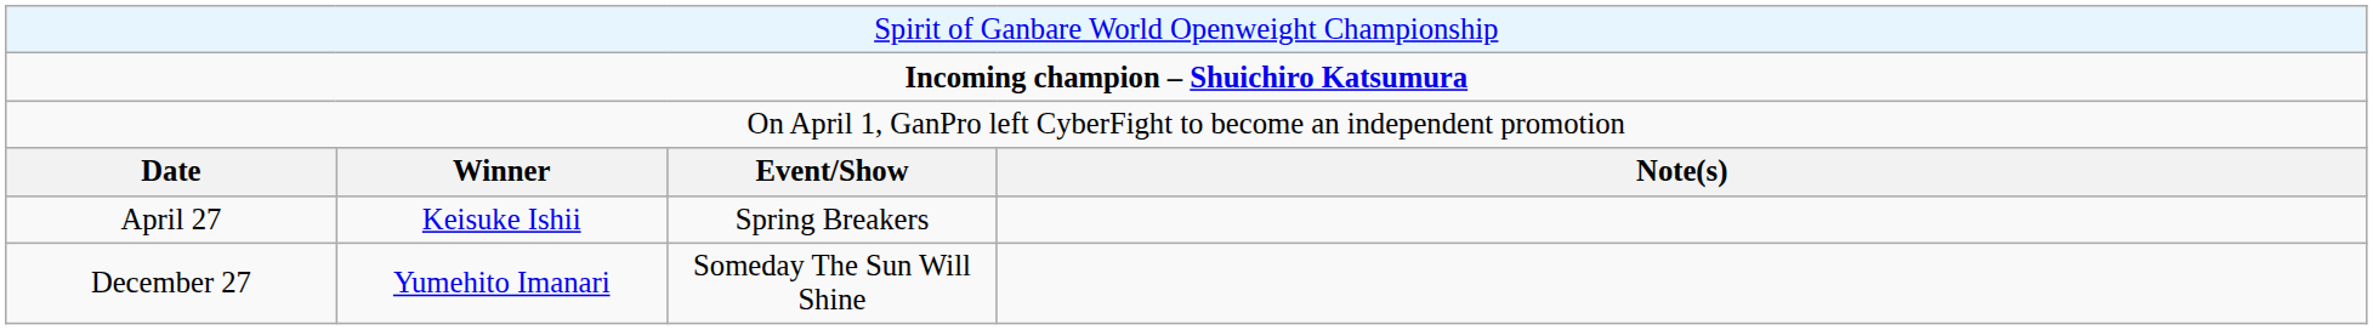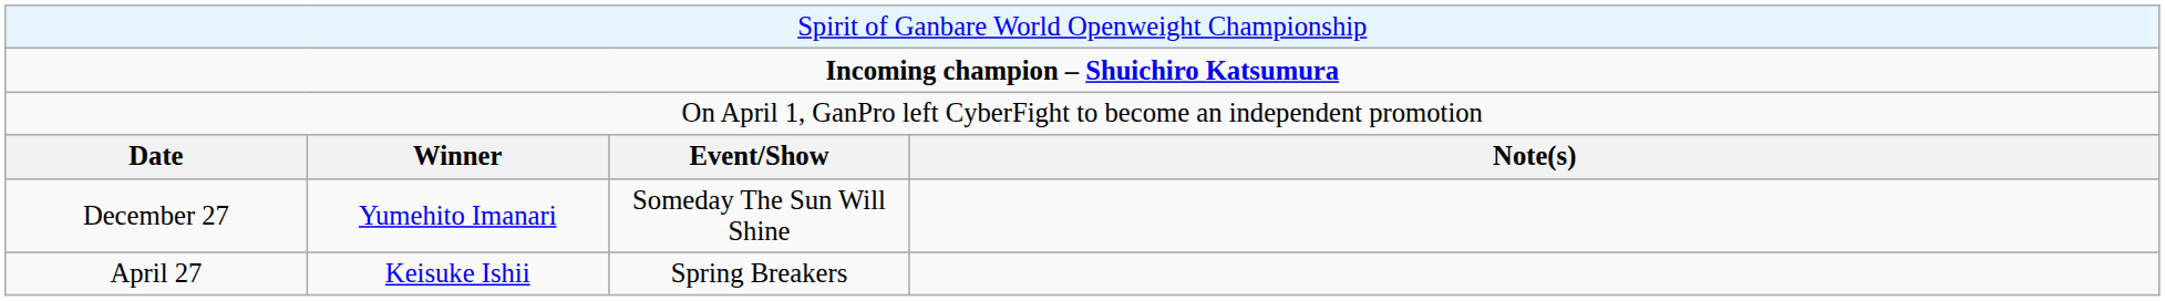 <table class="wikitable" style="text-align:center; width:100%;">
 <tr style="background:#e6f5fe;">
 <td colspan="4" style="text-align: center;"><a href='#'>Spirit of Ganbare World Openweight Championship</a></td>
 </tr>
 <tr>
 <td colspan="4" style="text-align: center;"><strong>Incoming champion – <a href='#'>Shuichiro Katsumura</a></strong></td>
 </tr>
 <tr>
 <td colspan="4" style="text-align: center;">On April 1, GanPro left CyberFight to become an independent promotion</td>
 </tr>
 <tr>
 <th width=14%>Date</th>
 <th width=14%>Winner</th>
 <th width=14%>Event/Show</th>
 <th width=58%>Note(s)</th>
 </tr>
 <tr>
+<td>December 27</td>
+<td><a href='#'>Yumehito Imanari</a></td>
+<td>Someday The Sun Will Shine</td>
+<td></td>
+</tr>
+<tr>
 <td>April 27</td>
 <td><a href='#'>Keisuke Ishii</a></td>
 <td>Spring Breakers</td>
 <td></td>
 </tr>
-<tr>
-<td>December 27</td>
-<td><a href='#'>Yumehito Imanari</a></td>
-<td>Someday The Sun Will Shine</td>
-<td></td>
-</tr>
 </table>
